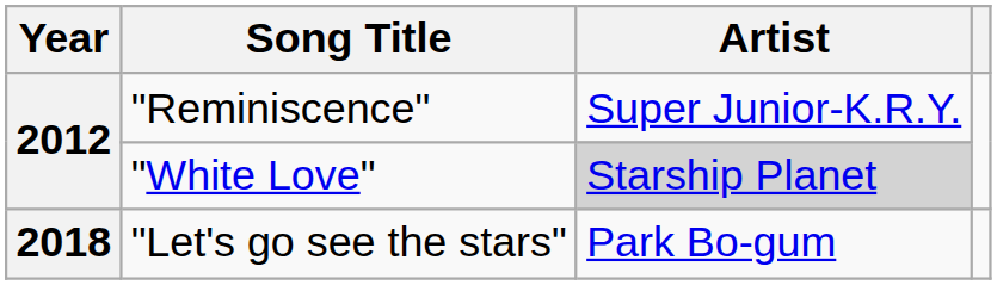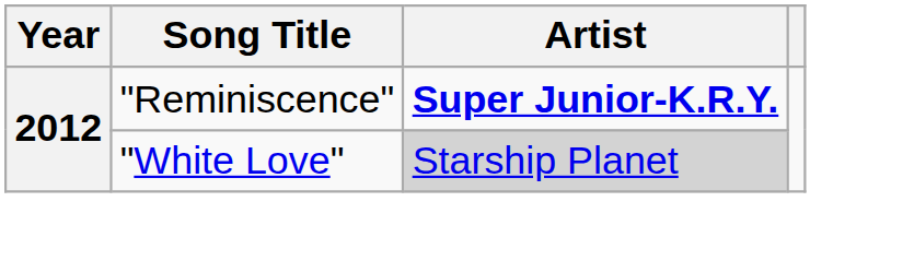 <table class="wikitable plainrowheaders">
 <tr>
 <th scope="col">Year</th>
 <th scope="col">Song Title</th>
 <th scope="col">Artist</th>
 <th scope="col" class="unsortable"></th>
 </tr>
 <tr>
 <th scope="row" rowspan="2">2012</th>
 <td>"Reminiscence"</td>
-<td><a href='#'>Super Junior-K.R.Y.</a></td>
+<td><strong><a href='#'>Super Junior-K.R.Y.</a></strong></td>
 <td style="text-align:center" rowspan="2"></td>
 </tr>
 <tr>
 <td>"<a href='#'>White Love</a>"</td>
 <td style="background: lightgrey;"><a href='#'>Starship Planet</a></td>
 </tr>
-<tr>
-<th scope="row">2018</th>
-<td>"Let's go see the stars"</td>
-<td><a href='#'>Park Bo-gum</a></td>
-<td style="text-align:center"></td>
-</tr>
 </table>
